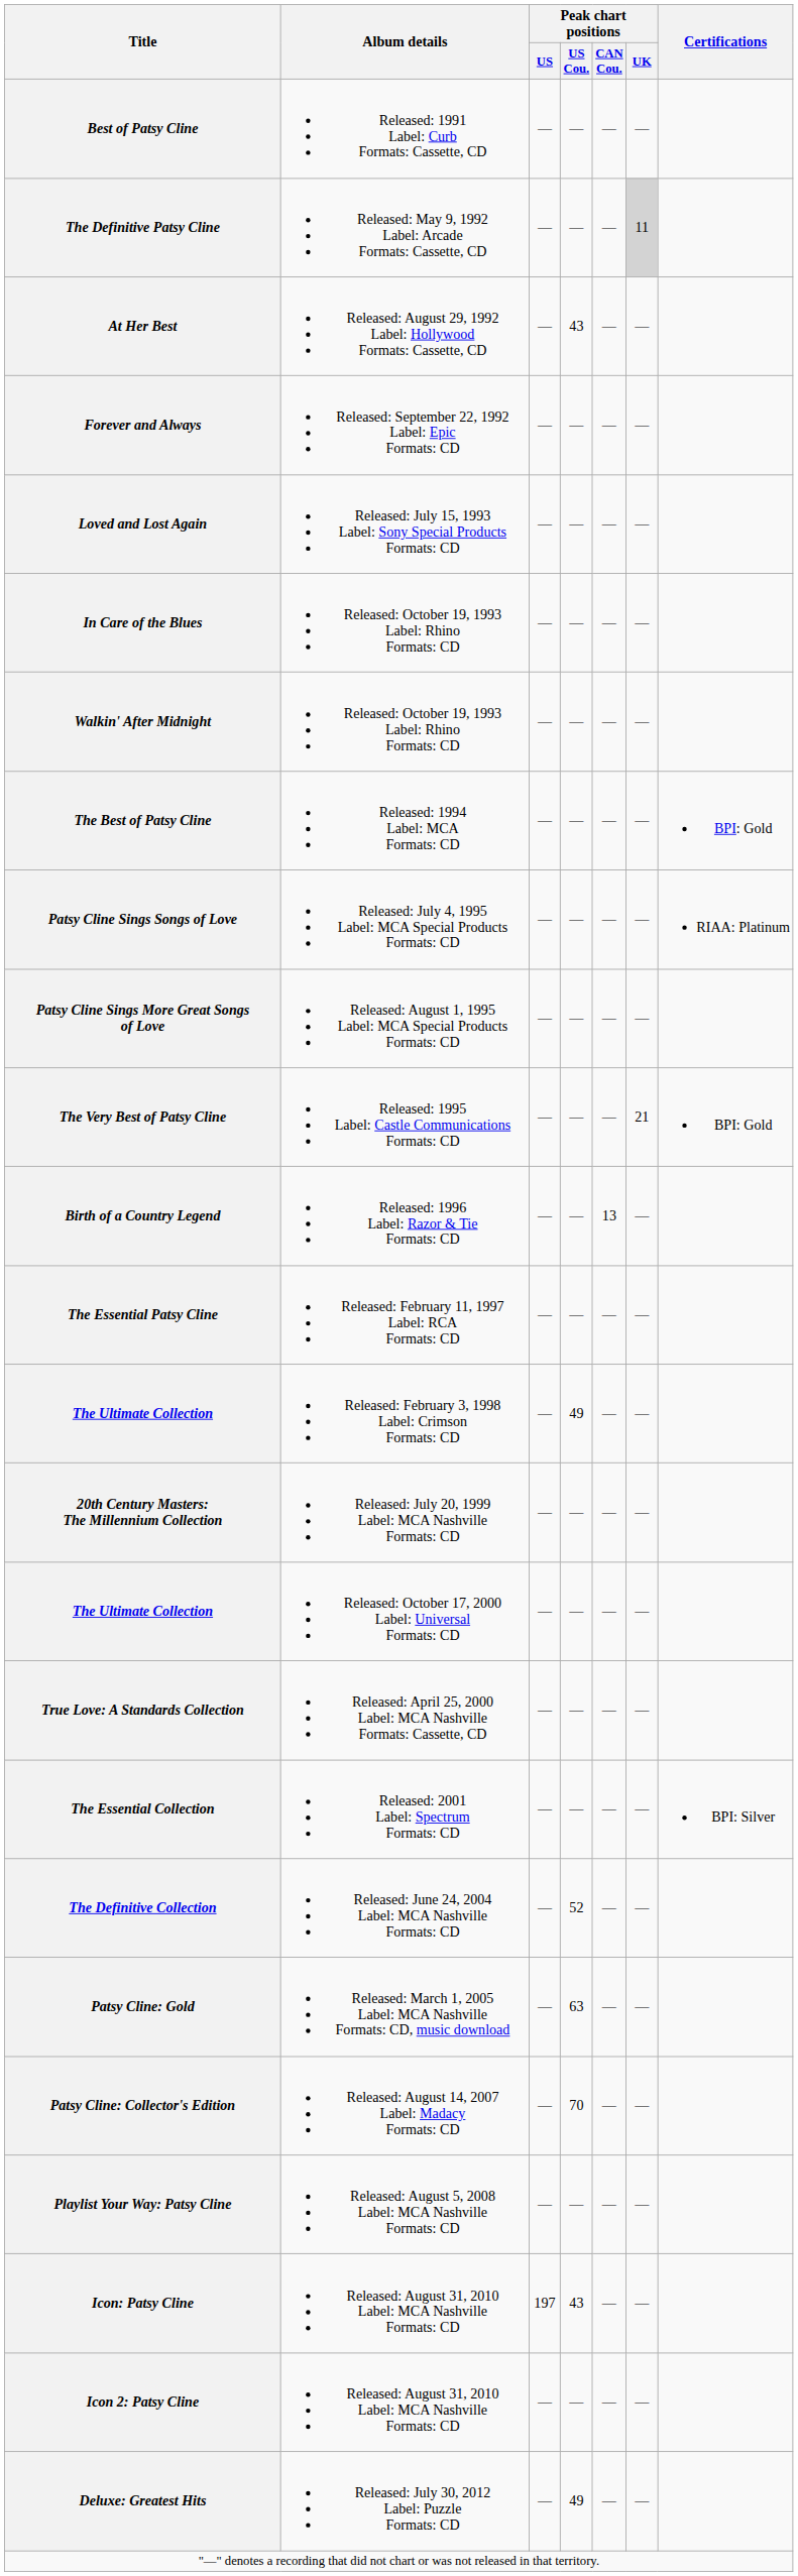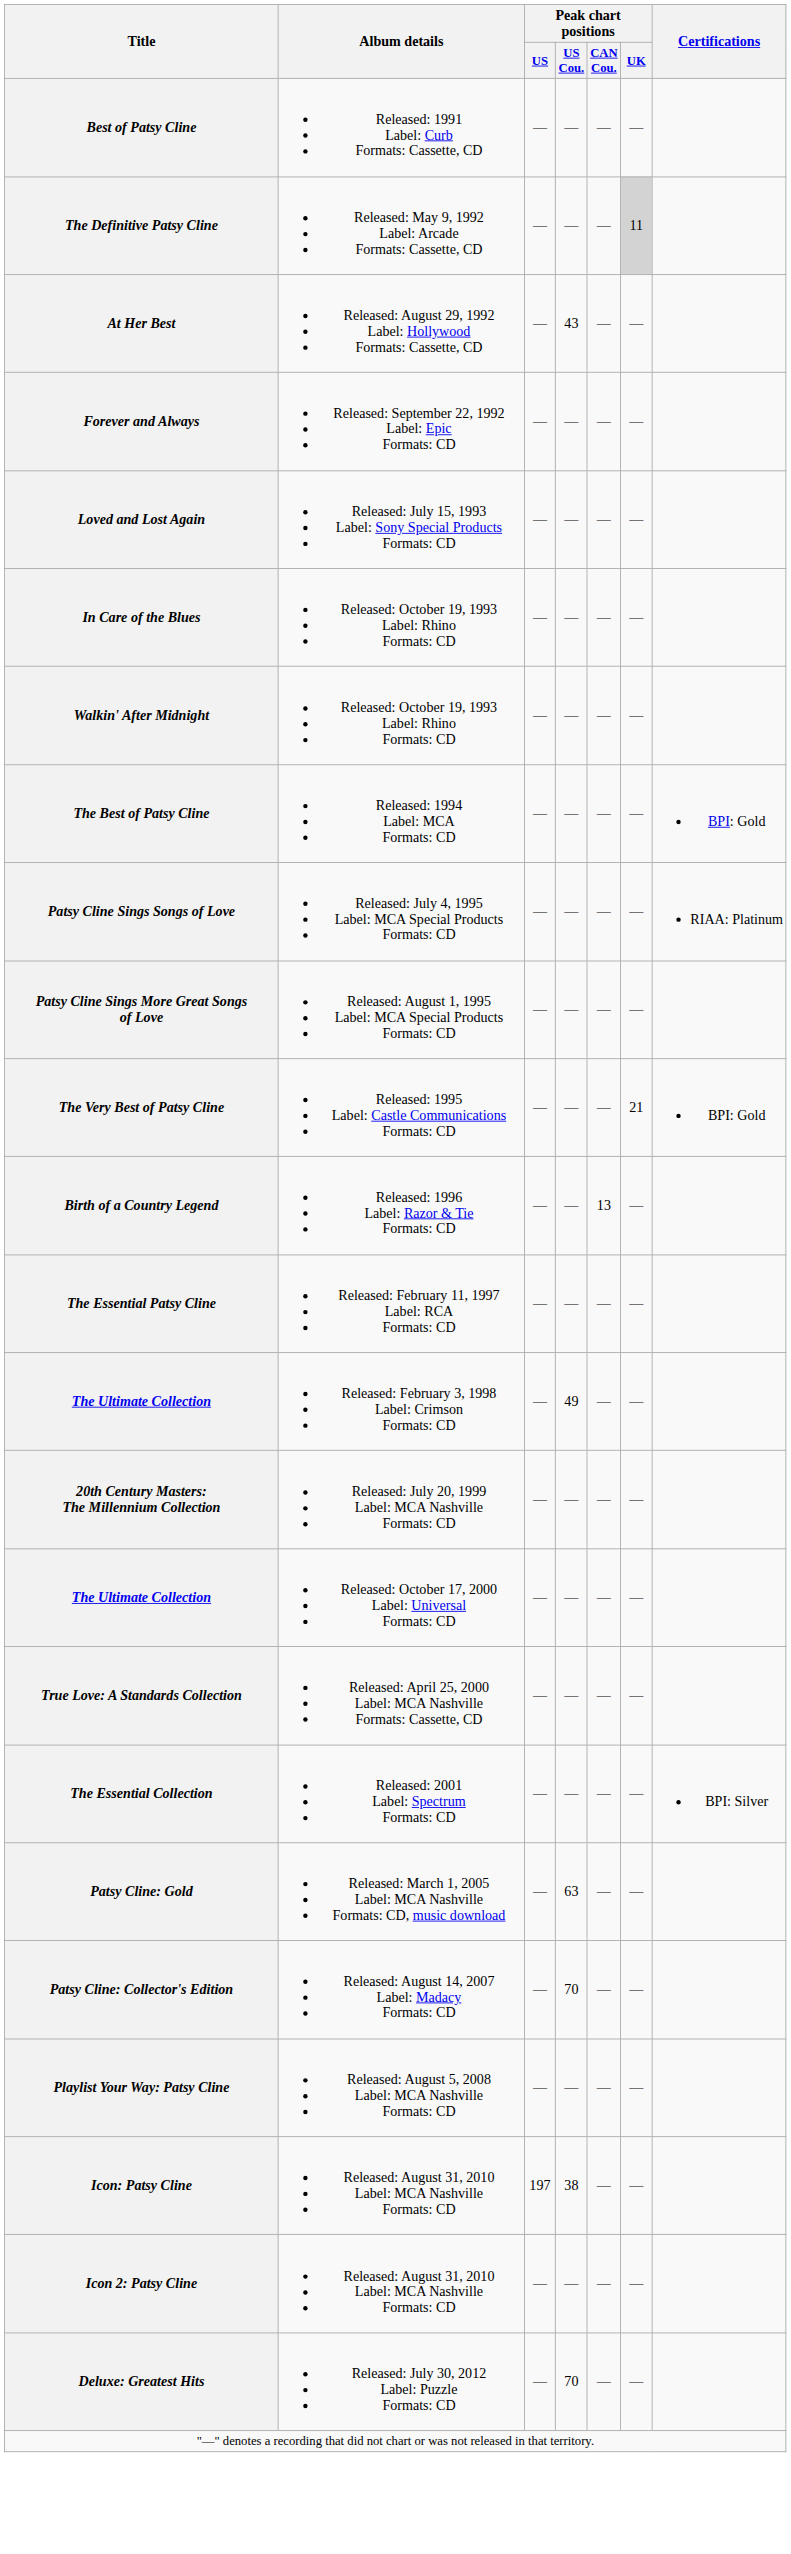 <table class="wikitable plainrowheaders" style="text-align:center;" border="1">
 <tr>
 <th scope="col" rowspan="2" style="width:19em;">Title</th>
 <th scope="col" rowspan="2" style="width:17em;">Album details</th>
 <th scope="col" colspan="4">Peak chart positions</th>
 <th scope="col" rowspan="2"><a href='#'>Certifications</a></th>
 </tr>
 <tr>
 <th scope="col" style="width:2em;font-size:90%;"><a href='#'>US</a><br></th>
 <th scope="col" style="width:2em;font-size:90%;"><a href='#'>US<br>Cou.</a><br></th>
 <th scope="col" style="width:2em;font-size:90%;"><a href='#'>CAN<br>Cou.</a><br></th>
 <th scope="col" style="width:2em;font-size:90%;"><a href='#'>UK</a><br></th>
 </tr>
 <tr>
 <th scope="row"><em>Best of Patsy Cline</em></th>
 <td><br><ul><li>Released: 1991</li><li>Label: <a href='#'>Curb</a></li><li>Formats: Cassette, CD</li></ul></td>
 <td>—</td>
 <td>—</td>
 <td>—</td>
 <td>—</td>
 <td></td>
 </tr>
 <tr>
 <th scope="row"><em>The Definitive Patsy Cline</em></th>
 <td><br><ul><li>Released: May 9, 1992</li><li>Label: Arcade</li><li>Formats: Cassette, CD</li></ul></td>
 <td>—</td>
 <td>—</td>
 <td>—</td>
 <td style="background: lightgrey;">11</td>
 <td></td>
 </tr>
 <tr>
 <th scope="row"><em>At Her Best</em></th>
 <td><br><ul><li>Released: August 29, 1992</li><li>Label: <a href='#'>Hollywood</a></li><li>Formats: Cassette, CD</li></ul></td>
 <td>—</td>
 <td>43</td>
 <td>—</td>
 <td>—</td>
 <td></td>
 </tr>
 <tr>
 <th scope="row"><em>Forever and Always</em></th>
 <td><br><ul><li>Released: September 22, 1992</li><li>Label: <a href='#'>Epic</a></li><li>Formats: CD</li></ul></td>
 <td>—</td>
 <td>—</td>
 <td>—</td>
 <td>—</td>
 <td></td>
 </tr>
 <tr>
 <th scope="row"><em>Loved and Lost Again</em></th>
 <td><br><ul><li>Released: July 15, 1993</li><li>Label: <a href='#'>Sony Special Products</a></li><li>Formats: CD</li></ul></td>
 <td>—</td>
 <td>—</td>
 <td>—</td>
 <td>—</td>
 <td></td>
 </tr>
 <tr>
 <th scope="row"><em>In Care of the Blues</em></th>
 <td><br><ul><li>Released: October 19, 1993</li><li>Label: Rhino</li><li>Formats: CD</li></ul></td>
 <td>—</td>
 <td>—</td>
 <td>—</td>
 <td>—</td>
 <td></td>
 </tr>
 <tr>
 <th scope="row"><em>Walkin' After Midnight</em></th>
 <td><br><ul><li>Released: October 19, 1993</li><li>Label: Rhino</li><li>Formats: CD</li></ul></td>
 <td>—</td>
 <td>—</td>
 <td>—</td>
 <td>—</td>
 <td></td>
 </tr>
 <tr>
 <th scope="row"><em>The Best of Patsy Cline</em></th>
 <td><br><ul><li>Released: 1994</li><li>Label: MCA</li><li>Formats: CD</li></ul></td>
 <td>—</td>
 <td>—</td>
 <td>—</td>
 <td>—</td>
 <td><br><ul><li><a href='#'>BPI</a>: Gold</li></ul></td>
 </tr>
 <tr>
 <th scope="row"><em>Patsy Cline Sings Songs of Love</em></th>
 <td><br><ul><li>Released: July 4, 1995</li><li>Label: MCA Special Products</li><li>Formats: CD</li></ul></td>
 <td>—</td>
 <td>—</td>
 <td>—</td>
 <td>—</td>
 <td><br><ul><li>RIAA: Platinum</li></ul></td>
 </tr>
 <tr>
 <th scope="row"><em>Patsy Cline Sings More Great Songs<br>of Love</em></th>
 <td><br><ul><li>Released: August 1, 1995</li><li>Label: MCA Special Products</li><li>Formats: CD</li></ul></td>
 <td>—</td>
 <td>—</td>
 <td>—</td>
 <td>—</td>
 <td></td>
 </tr>
 <tr>
 <th scope="row"><em>The Very Best of Patsy Cline</em></th>
 <td><br><ul><li>Released: 1995</li><li>Label: <a href='#'>Castle Communications</a></li><li>Formats: CD</li></ul></td>
 <td>—</td>
 <td>—</td>
 <td>—</td>
 <td>21</td>
 <td><br><ul><li>BPI: Gold</li></ul></td>
 </tr>
 <tr>
 <th scope="row"><em>Birth of a Country Legend</em></th>
 <td><br><ul><li>Released: 1996</li><li>Label: <a href='#'>Razor & Tie</a></li><li>Formats: CD</li></ul></td>
 <td>—</td>
 <td>—</td>
 <td>13</td>
 <td>—</td>
 <td></td>
 </tr>
 <tr>
 <th scope="row"><em>The Essential Patsy Cline</em></th>
 <td><br><ul><li>Released: February 11, 1997</li><li>Label: RCA</li><li>Formats: CD</li></ul></td>
 <td>—</td>
 <td>—</td>
 <td>—</td>
 <td>—</td>
 <td></td>
 </tr>
 <tr>
 <th scope="row"><em><a href='#'>The Ultimate Collection</a></em></th>
 <td><br><ul><li>Released: February 3, 1998</li><li>Label: Crimson</li><li>Formats: CD</li></ul></td>
 <td>—</td>
 <td>49</td>
 <td>—</td>
 <td>—</td>
 <td></td>
 </tr>
 <tr>
 <th scope="row"><em>20th Century Masters:<br>The Millennium Collection</em></th>
 <td><br><ul><li>Released: July 20, 1999</li><li>Label: MCA Nashville</li><li>Formats: CD</li></ul></td>
 <td>—</td>
 <td>—</td>
 <td>—</td>
 <td>—</td>
 <td></td>
 </tr>
 <tr>
 <th scope="row"><em><a href='#'>The Ultimate Collection</a></em></th>
 <td><br><ul><li>Released: October 17, 2000</li><li>Label: <a href='#'>Universal</a></li><li>Formats: CD</li></ul></td>
 <td>—</td>
 <td>—</td>
 <td>—</td>
 <td>—</td>
 <td></td>
 </tr>
 <tr>
 <th scope="row"><em>True Love: A Standards Collection</em></th>
 <td><br><ul><li>Released: April 25, 2000</li><li>Label: MCA Nashville</li><li>Formats: Cassette, CD</li></ul></td>
 <td>—</td>
 <td>—</td>
 <td>—</td>
 <td>—</td>
 <td></td>
 </tr>
 <tr>
 <th scope="row"><em>The Essential Collection</em></th>
 <td><br><ul><li>Released: 2001</li><li>Label: <a href='#'>Spectrum</a></li><li>Formats: CD</li></ul></td>
 <td>—</td>
 <td>—</td>
 <td>—</td>
 <td>—</td>
 <td><br><ul><li>BPI: Silver</li></ul></td>
 </tr>
 <tr>
-<th scope="row"><em><a href='#'>The Definitive Collection</a></em></th>
-<td><br><ul><li>Released: June 24, 2004</li><li>Label: MCA Nashville</li><li>Formats: CD</li></ul></td>
-<td>—</td>
-<td>52</td>
-<td>—</td>
-<td>—</td>
-<td></td>
-</tr>
-<tr>
 <th scope="row"><em>Patsy Cline: Gold</em></th>
 <td><br><ul><li>Released: March 1, 2005</li><li>Label: MCA Nashville</li><li>Formats: CD, <a href='#'>music download</a></li></ul></td>
 <td>—</td>
 <td>63</td>
 <td>—</td>
 <td>—</td>
 <td></td>
 </tr>
 <tr>
 <th scope="row"><em>Patsy Cline: Collector's Edition</em></th>
 <td><br><ul><li>Released: August 14, 2007</li><li>Label: <a href='#'>Madacy</a></li><li>Formats: CD</li></ul></td>
 <td>—</td>
 <td>70</td>
 <td>—</td>
 <td>—</td>
 <td></td>
 </tr>
 <tr>
 <th scope="row"><em>Playlist Your Way: Patsy Cline</em></th>
 <td><br><ul><li>Released: August 5, 2008</li><li>Label: MCA Nashville</li><li>Formats: CD</li></ul></td>
 <td>—</td>
 <td>—</td>
 <td>—</td>
 <td>—</td>
 <td></td>
 </tr>
 <tr>
 <th scope="row"><em>Icon: Patsy Cline</em></th>
 <td><br><ul><li>Released: August 31, 2010</li><li>Label: MCA Nashville</li><li>Formats: CD</li></ul></td>
 <td>197</td>
-<td>43</td>
+<td>38</td>
 <td>—</td>
 <td>—</td>
 <td></td>
 </tr>
 <tr>
 <th scope="row"><em>Icon 2: Patsy Cline</em></th>
 <td><br><ul><li>Released: August 31, 2010</li><li>Label: MCA Nashville</li><li>Formats: CD</li></ul></td>
 <td>—</td>
 <td>—</td>
 <td>—</td>
 <td>—</td>
 <td></td>
 </tr>
 <tr>
 <th scope="row"><em>Deluxe: Greatest Hits</em></th>
 <td><br><ul><li>Released: July 30, 2012</li><li>Label: Puzzle</li><li>Formats: CD</li></ul></td>
 <td>—</td>
-<td>49</td>
+<td>70</td>
 <td>—</td>
 <td>—</td>
 <td></td>
 </tr>
 <tr>
 <td colspan="7" style="font-size:90%">"—" denotes a recording that did not chart or was not released in that territory.</td>
 </tr>
 </table>
